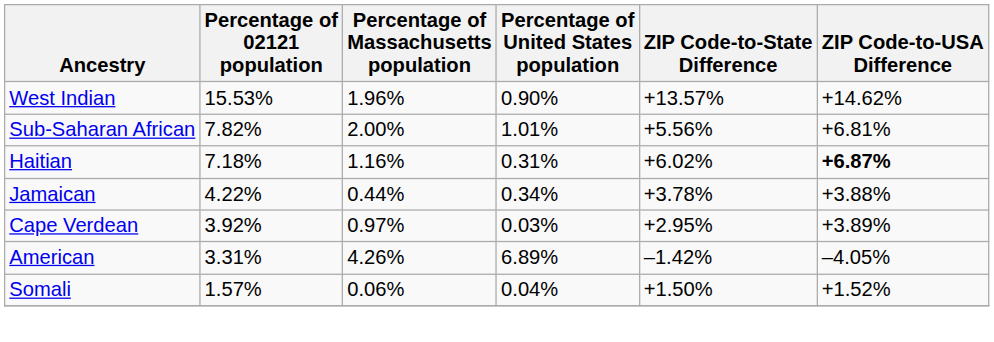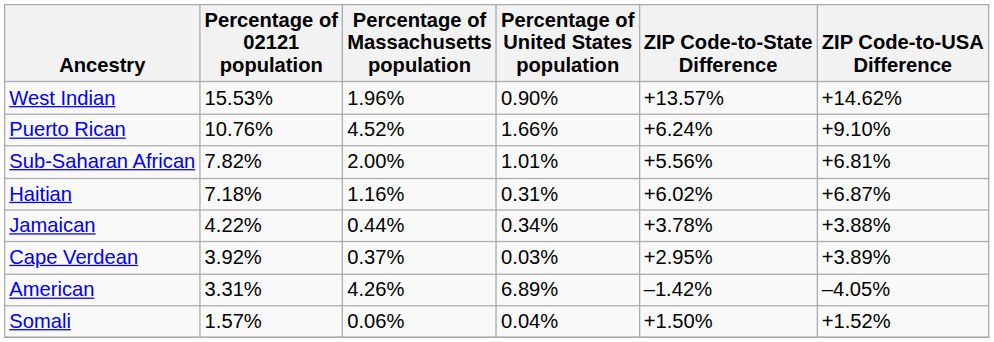 <table class="wikitable sortable">
 <tr valign=bottom>
 <th>Ancestry</th>
 <th>Percentage of<br>02121<br>population</th>
 <th>Percentage of<br>Massachusetts<br>population</th>
 <th>Percentage of<br>United States<br>population</th>
 <th>ZIP Code-to-State<br>Difference</th>
 <th>ZIP Code-to-USA<br>Difference</th>
 </tr>
 <tr>
 <td><a href='#'>West Indian</a></td>
 <td>15.53%</td>
 <td>1.96%</td>
 <td>0.90%</td>
 <td>+13.57%</td>
 <td>+14.62%</td>
 </tr>
 <tr>
+<td><a href='#'>Puerto Rican</a></td>
+<td>10.76%</td>
+<td>4.52%</td>
+<td>1.66%</td>
+<td>+6.24%</td>
+<td>+9.10%</td>
+</tr>
+<tr>
 <td><a href='#'>Sub-Saharan African</a></td>
 <td>7.82%</td>
 <td>2.00%</td>
 <td>1.01%</td>
 <td>+5.56%</td>
 <td>+6.81%</td>
 </tr>
 <tr>
 <td><a href='#'>Haitian</a></td>
 <td>7.18%</td>
 <td>1.16%</td>
 <td>0.31%</td>
 <td>+6.02%</td>
-<td><strong>+6.87%</strong></td>
+<td>+6.87%</td>
 </tr>
 <tr>
 <td><a href='#'>Jamaican</a></td>
 <td>4.22%</td>
 <td>0.44%</td>
 <td>0.34%</td>
 <td>+3.78%</td>
 <td>+3.88%</td>
 </tr>
 <tr>
 <td><a href='#'>Cape Verdean</a></td>
 <td>3.92%</td>
-<td>0.97%</td>
+<td>0.37%</td>
 <td>0.03%</td>
 <td>+2.95%</td>
 <td>+3.89%</td>
 </tr>
 <tr>
 <td><a href='#'>American</a></td>
 <td>3.31%</td>
 <td>4.26%</td>
 <td>6.89%</td>
 <td>–1.42%</td>
 <td>–4.05%</td>
 </tr>
 <tr>
 <td><a href='#'>Somali</a></td>
 <td>1.57%</td>
 <td>0.06%</td>
 <td>0.04%</td>
 <td>+1.50%</td>
 <td>+1.52%</td>
 </tr>
 <tr>
 </tr>
 </table>
